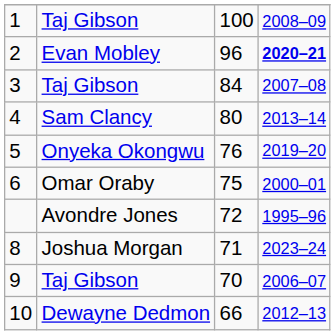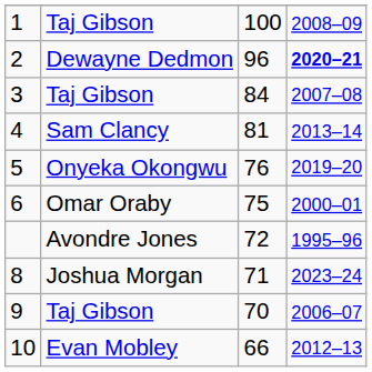 <table class="wikitable">
 <tr>
 </tr>
 <tr>
 <td>1</td>
 <td><a href='#'>Taj Gibson</a></td>
 <td>100</td>
 <td style="font-size:80%;"><a href='#'>2008–09</a></td>
 </tr>
 <tr>
 <td>2</td>
-<td><a href='#'>Evan Mobley</a></td>
+<td><a href='#'>Dewayne Dedmon</a></td>
 <td>96</td>
 <td style="font-size:80%;"><strong><a href='#'>2020–21</a></strong></td>
 </tr>
 <tr>
 <td>3</td>
 <td><a href='#'>Taj Gibson</a></td>
 <td>84</td>
 <td style="font-size:80%;"><a href='#'>2007–08</a></td>
 </tr>
 <tr>
 <td>4</td>
 <td><a href='#'>Sam Clancy</a></td>
-<td>80</td>
+<td>81</td>
 <td style="font-size:80%;"><a href='#'>2013–14</a></td>
 </tr>
 <tr>
 <td>5</td>
 <td><a href='#'>Onyeka Okongwu</a></td>
 <td>76</td>
 <td style="font-size:80%;"><a href='#'>2019–20</a></td>
 </tr>
 <tr>
 <td>6</td>
 <td>Omar Oraby</td>
 <td>75</td>
 <td style="font-size:80%;"><a href='#'>2000–01</a></td>
 </tr>
 <tr>
 <td></td>
 <td>Avondre Jones</td>
 <td>72</td>
 <td style="font-size:80%;"><a href='#'>1995–96</a></td>
 </tr>
 <tr>
 <td>8</td>
 <td>Joshua Morgan</td>
 <td>71</td>
 <td style="font-size:80%;"><a href='#'>2023–24</a></td>
 </tr>
 <tr>
 <td>9</td>
 <td><a href='#'>Taj Gibson</a></td>
 <td>70</td>
 <td style="font-size:80%;"><a href='#'>2006–07</a></td>
 </tr>
 <tr>
 <td>10</td>
-<td><a href='#'>Dewayne Dedmon</a></td>
+<td><a href='#'>Evan Mobley</a></td>
 <td>66</td>
 <td style="font-size:80%;"><a href='#'>2012–13</a></td>
 </tr>
 </table>
